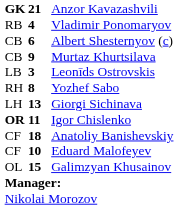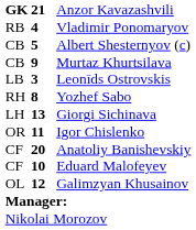 <table style="font-size:90%; margin:0.2em auto;" cellspacing="0" cellpadding="0">
 <tr>
 <th width="25"></th>
 <th width="25"></th>
 </tr>
 <tr>
 <td><strong>GK</strong></td>
 <td><strong>21</strong></td>
 <td><a href='#'>Anzor Kavazashvili</a></td>
 </tr>
 <tr>
 <td>RB</td>
 <td><strong>4</strong></td>
 <td><a href='#'>Vladimir Ponomaryov</a></td>
 </tr>
 <tr>
 <td>CB</td>
-<td><strong>6</strong></td>
+<td><strong>5</strong></td>
 <td><a href='#'>Albert Shesternyov</a> (<a href='#'>c</a>)</td>
 </tr>
 <tr>
 <td>CB</td>
 <td><strong>9</strong></td>
 <td><a href='#'>Murtaz Khurtsilava</a></td>
 </tr>
 <tr>
 <td>LB</td>
 <td><strong>3</strong></td>
 <td><a href='#'>Leonīds Ostrovskis</a></td>
 </tr>
 <tr>
 <td>RH</td>
 <td><strong>8</strong></td>
 <td><a href='#'>Yozhef Sabo</a></td>
 </tr>
 <tr>
 <td>LH</td>
 <td><strong>13</strong></td>
 <td><a href='#'>Giorgi Sichinava</a></td>
 </tr>
 <tr>
-<td><strong>OR</strong></td>
+<td>OR</td>
 <td><strong>11</strong></td>
 <td><a href='#'>Igor Chislenko</a></td>
 </tr>
 <tr>
 <td>CF</td>
-<td><strong>18</strong></td>
+<td><strong>20</strong></td>
 <td><a href='#'>Anatoliy Banishevskiy</a></td>
 </tr>
 <tr>
 <td>CF</td>
 <td><strong>10</strong></td>
 <td><a href='#'>Eduard Malofeyev</a></td>
 </tr>
 <tr>
 <td>OL</td>
-<td><strong>15</strong></td>
+<td><strong>12</strong></td>
 <td><a href='#'>Galimzyan Khusainov</a></td>
 <td></td>
 </tr>
 <tr>
 <td colspan="3"><strong>Manager:</strong></td>
 </tr>
 <tr>
 <td colspan="3"><a href='#'>Nikolai Morozov</a></td>
 </tr>
 </table>
